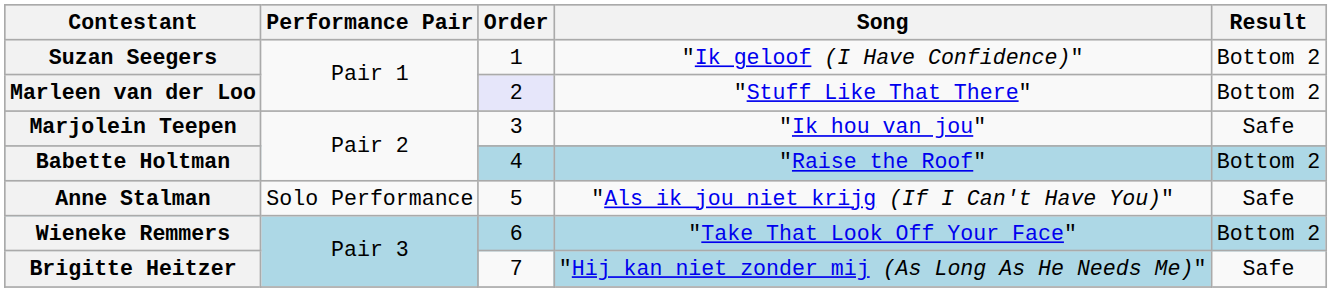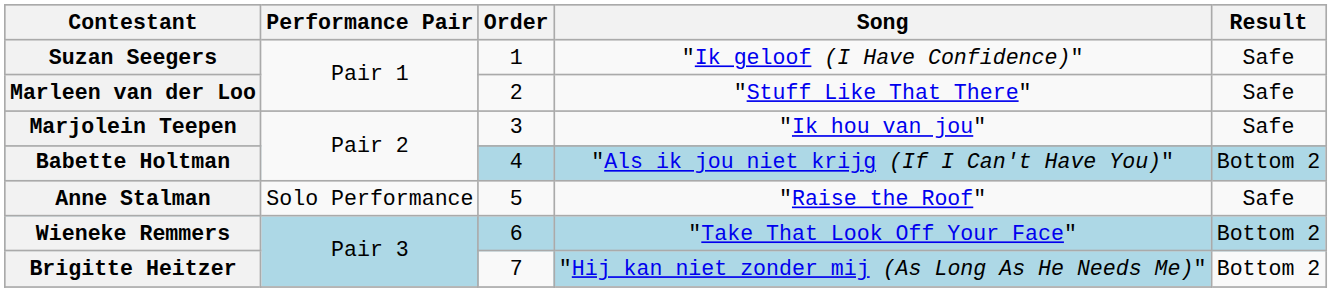 <table class="wikitable plainrowheaders" style="text-align:center;">
 <tr>
 <th scope="col">Contestant</th>
 <th scope="col">Performance Pair</th>
 <th scope="col">Order</th>
 <th scope="col">Song</th>
 <th scope="col">Result</th>
 </tr>
 <tr>
 <th scope="row">Suzan Seegers</th>
 <td rowspan="2">Pair 1</td>
 <td>1</td>
 <td>"<a href='#'>Ik geloof</a> <em>(I Have Confidence)</em>"</td>
-<td>Bottom 2</td>
+<td>Safe</td>
 </tr>
 <tr>
 <th scope="row">Marleen van der Loo</th>
-<td style="background: lavender;">2</td>
+<td>2</td>
 <td>"<a href='#'>Stuff Like That There</a>"</td>
-<td>Bottom 2</td>
+<td>Safe</td>
 </tr>
 <tr>
 <th scope="row">Marjolein Teepen</th>
 <td rowspan="2">Pair 2</td>
 <td>3</td>
 <td>"<a href='#'>Ik hou van jou</a>"</td>
 <td>Safe</td>
 </tr>
 <tr style = "background:lightblue">
 <th scope="row">Babette Holtman</th>
 <td>4</td>
-<td>"<a href='#'>Raise the Roof</a>"</td>
+<td>"<a href='#'>Als ik jou niet krijg</a> <em>(If I Can't Have You)</em>"</td>
 <td>Bottom 2</td>
 </tr>
 <tr>
 <th scope="row">Anne Stalman</th>
 <td rowspan="1">Solo Performance</td>
 <td>5</td>
-<td>"<a href='#'>Als ik jou niet krijg</a> <em>(If I Can't Have You)</em>"</td>
+<td>"<a href='#'>Raise the Roof</a>"</td>
 <td>Safe</td>
 </tr>
 <tr style="background:lightblue;">
 <th scope="row">Wieneke Remmers</th>
 <td rowspan="2">Pair 3</td>
 <td>6</td>
 <td>"<a href='#'>Take That Look Off Your Face</a>"</td>
 <td>Bottom 2</td>
 </tr>
 <tr>
 <th scope="row">Brigitte Heitzer</th>
 <td>7</td>
 <td style="background: lightblue;">"<a href='#'>Hij kan niet zonder mij</a> <em>(As Long As He Needs Me)</em>"</td>
-<td>Safe</td>
+<td>Bottom 2</td>
 </tr>
 </table>
